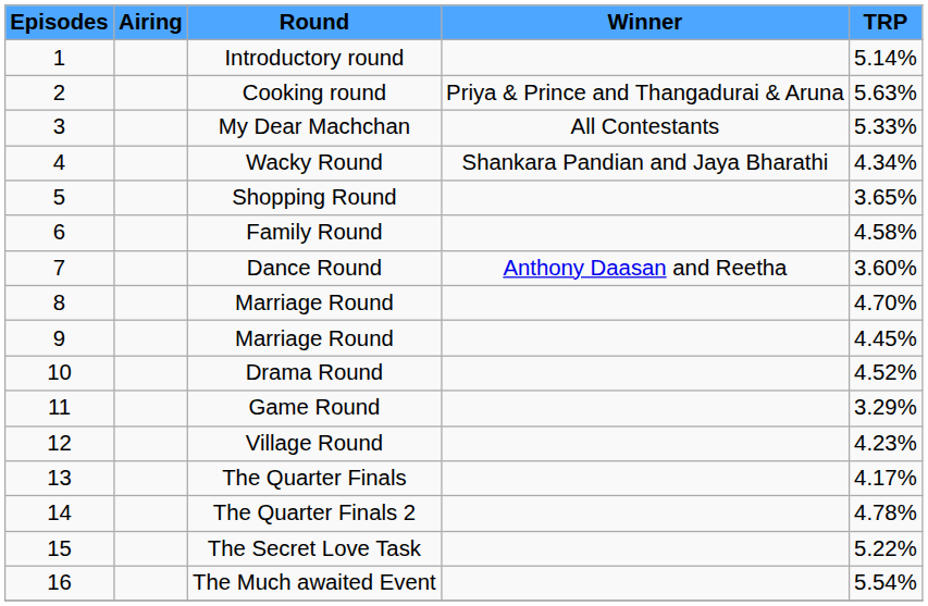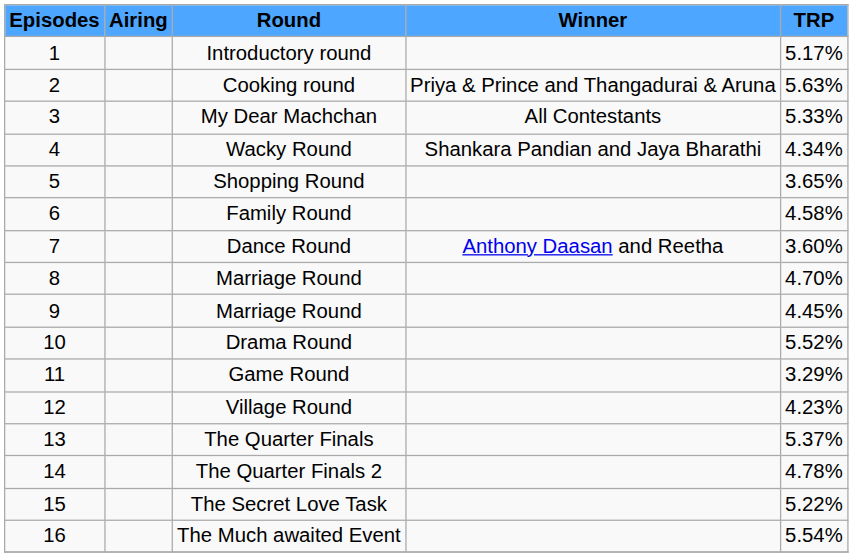 <table class="wikitable" style="text-align:center;">
 <tr>
 <th scope="col" style ="background: #4da6ff;"style="background: #0000A0 ;color:white">Episodes</th>
 <th scope="col" style ="background: #4da6ff;"style="background: #0000A0 ;color:white">Airing</th>
 <th scope="col" style ="background: #4da6ff;"style="background: #0000A0 ;color:white">Round</th>
 <th scope="col" style ="background: #4da6ff;"style="background: #0000A0 ;color:white">Winner</th>
 <th scope="col" style ="background: #4da6ff;"style="background: #0000A0 ;color:white">TRP</th>
 </tr>
 <tr>
 <td>1</td>
 <td></td>
 <td>Introductory round</td>
 <td></td>
-<td>5.14%</td>
+<td>5.17%</td>
 </tr>
 <tr>
 <td>2</td>
 <td></td>
 <td>Cooking round</td>
 <td>Priya & Prince and Thangadurai & Aruna</td>
 <td>5.63%</td>
 </tr>
 <tr>
 <td>3</td>
 <td></td>
 <td>My Dear Machchan</td>
 <td>All Contestants</td>
 <td>5.33%</td>
 </tr>
 <tr>
 <td>4</td>
 <td></td>
 <td>Wacky Round</td>
 <td>Shankara Pandian and Jaya Bharathi</td>
 <td>4.34%</td>
 </tr>
 <tr>
 <td>5</td>
 <td></td>
 <td>Shopping Round</td>
 <td></td>
 <td>3.65%</td>
 </tr>
 <tr>
 <td>6</td>
 <td></td>
 <td>Family Round</td>
 <td></td>
 <td>4.58%</td>
 </tr>
 <tr>
 <td>7</td>
 <td></td>
 <td>Dance Round</td>
 <td><a href='#'>Anthony Daasan</a> and Reetha</td>
 <td>3.60%</td>
 </tr>
 <tr>
 <td>8</td>
 <td></td>
 <td>Marriage Round</td>
 <td></td>
 <td>4.70%</td>
 </tr>
 <tr>
 <td>9</td>
 <td></td>
 <td>Marriage Round</td>
 <td></td>
 <td>4.45%</td>
 </tr>
 <tr>
 <td>10</td>
 <td></td>
 <td>Drama Round</td>
 <td></td>
-<td>4.52%</td>
+<td>5.52%</td>
 </tr>
 <tr>
 <td>11</td>
 <td></td>
 <td>Game Round</td>
 <td></td>
 <td>3.29%</td>
 </tr>
 <tr>
 <td>12</td>
 <td></td>
 <td>Village Round</td>
 <td></td>
 <td>4.23%</td>
 </tr>
 <tr>
 <td>13</td>
 <td></td>
 <td>The Quarter Finals</td>
 <td></td>
-<td>4.17%</td>
+<td>5.37%</td>
 </tr>
 <tr>
 <td>14</td>
 <td></td>
 <td>The Quarter Finals 2</td>
 <td></td>
 <td>4.78%</td>
 </tr>
 <tr>
 <td>15</td>
 <td></td>
 <td>The Secret Love Task</td>
 <td></td>
 <td>5.22%</td>
 </tr>
 <tr>
 <td>16</td>
 <td></td>
 <td>The Much awaited Event</td>
 <td></td>
 <td>5.54%</td>
 </tr>
 <tr>
 </tr>
 </table>
